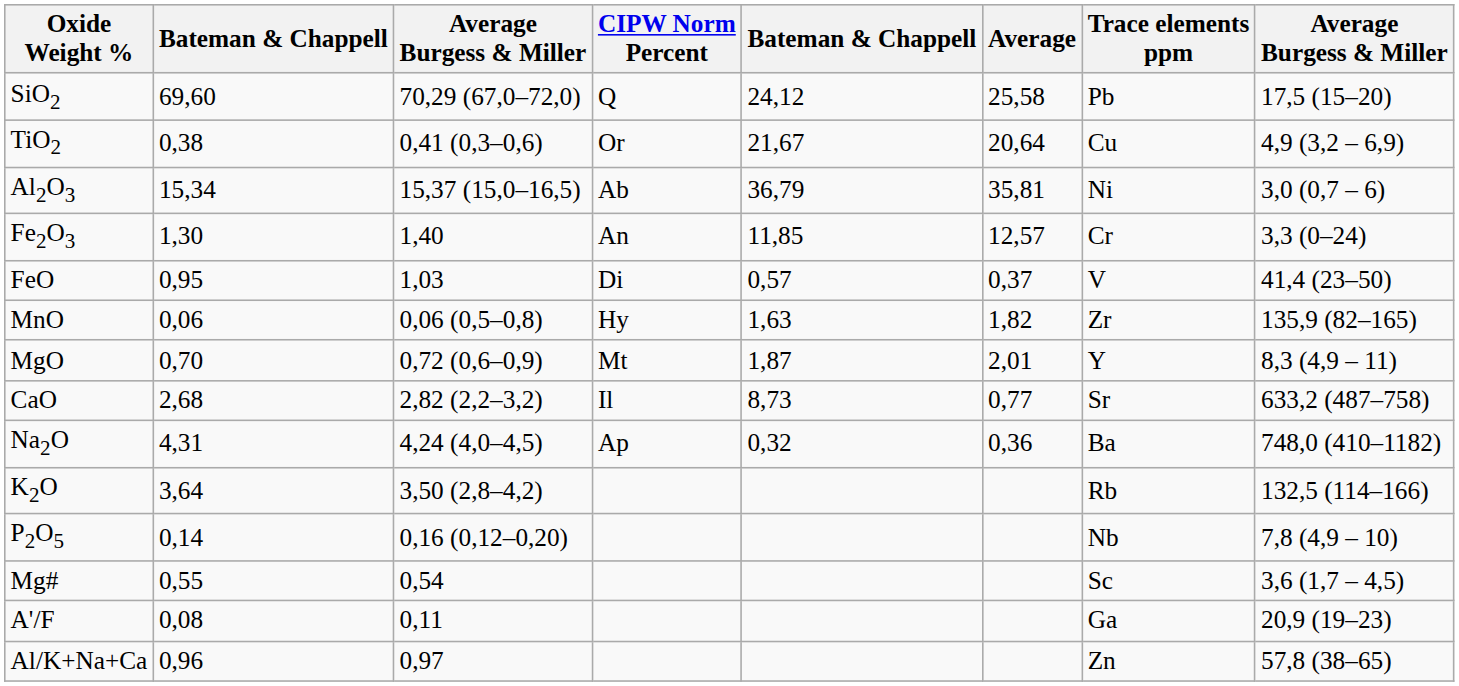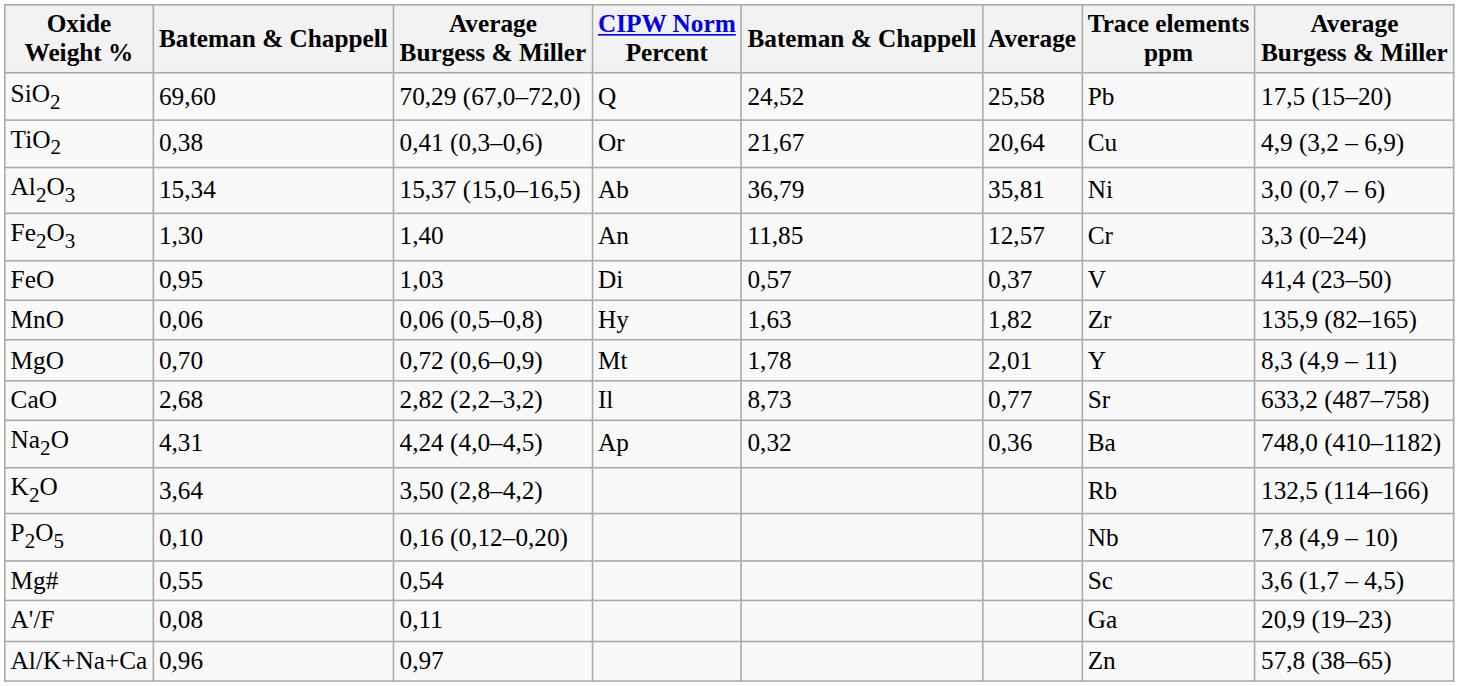 <table class="wikitable">
 <tr>
 <th>Oxide <br> Weight %</th>
 <th>Bateman & Chappell</th>
 <th>Average <br> Burgess & Miller</th>
 <th><a href='#'>CIPW Norm</a> <br>Percent</th>
 <th>Bateman & Chappell</th>
 <th>Average</th>
 <th>Trace elements <br>ppm</th>
 <th>Average <br>Burgess & Miller</th>
 </tr>
 <tr>
 <td>SiO<sub>2</sub></td>
 <td>69,60</td>
 <td>70,29 (67,0–72,0)</td>
 <td>Q</td>
-<td>24,12</td>
+<td>24,52</td>
 <td>25,58</td>
 <td>Pb</td>
 <td>17,5 (15–20)</td>
 </tr>
 <tr>
 <td>TiO<sub>2</sub></td>
 <td>0,38</td>
 <td>0,41 (0,3–0,6)</td>
 <td>Or</td>
 <td>21,67</td>
 <td>20,64</td>
 <td>Cu</td>
 <td>4,9 (3,2 – 6,9)</td>
 </tr>
 <tr>
 <td>Al<sub>2</sub>O<sub>3</sub></td>
 <td>15,34</td>
 <td>15,37 (15,0–16,5)</td>
 <td>Ab</td>
 <td>36,79</td>
 <td>35,81</td>
 <td>Ni</td>
 <td>3,0 (0,7 – 6)</td>
 </tr>
 <tr>
 <td>Fe<sub>2</sub>O<sub>3</sub></td>
 <td>1,30</td>
 <td>1,40</td>
 <td>An</td>
 <td>11,85</td>
 <td>12,57</td>
 <td>Cr</td>
 <td>3,3 (0–24)</td>
 </tr>
 <tr>
 <td>FeO</td>
 <td>0,95</td>
 <td>1,03</td>
 <td>Di</td>
 <td>0,57</td>
 <td>0,37</td>
 <td>V</td>
 <td>41,4 (23–50)</td>
 </tr>
 <tr>
 <td>MnO</td>
 <td>0,06</td>
 <td>0,06 (0,5–0,8)</td>
 <td>Hy</td>
 <td>1,63</td>
 <td>1,82</td>
 <td>Zr</td>
 <td>135,9 (82–165)</td>
 </tr>
 <tr>
 <td>MgO</td>
 <td>0,70</td>
 <td>0,72 (0,6–0,9)</td>
 <td>Mt</td>
-<td>1,87</td>
+<td>1,78</td>
 <td>2,01</td>
 <td>Y</td>
 <td>8,3 (4,9 – 11)</td>
 </tr>
 <tr>
 <td>CaO</td>
 <td>2,68</td>
 <td>2,82 (2,2–3,2)</td>
 <td>Il</td>
 <td>8,73</td>
 <td>0,77</td>
 <td>Sr</td>
 <td>633,2 (487–758)</td>
 </tr>
 <tr>
 <td>Na<sub>2</sub>O</td>
 <td>4,31</td>
 <td>4,24 (4,0–4,5)</td>
 <td>Ap</td>
 <td>0,32</td>
 <td>0,36</td>
 <td>Ba</td>
 <td>748,0 (410–1182)</td>
 </tr>
 <tr>
 <td>K<sub>2</sub>O</td>
 <td>3,64</td>
 <td>3,50 (2,8–4,2)</td>
 <td></td>
 <td></td>
 <td></td>
 <td>Rb</td>
 <td>132,5 (114–166)</td>
 </tr>
 <tr>
 <td>P<sub>2</sub>O<sub>5</sub></td>
-<td>0,14</td>
+<td>0,10</td>
 <td>0,16  (0,12–0,20)</td>
 <td></td>
 <td></td>
 <td></td>
 <td>Nb</td>
 <td>7,8 (4,9 – 10)</td>
 </tr>
 <tr>
 <td>Mg#</td>
 <td>0,55</td>
 <td>0,54</td>
 <td></td>
 <td></td>
 <td></td>
 <td>Sc</td>
 <td>3,6 (1,7 – 4,5)</td>
 </tr>
 <tr>
 <td>A'/F</td>
 <td>0,08</td>
 <td>0,11</td>
 <td></td>
 <td></td>
 <td></td>
 <td>Ga</td>
 <td>20,9 (19–23)</td>
 </tr>
 <tr>
 <td>Al/K+Na+Ca</td>
 <td>0,96</td>
 <td>0,97</td>
 <td></td>
 <td></td>
 <td></td>
 <td>Zn</td>
 <td>57,8 (38–65)</td>
 </tr>
 </table>
